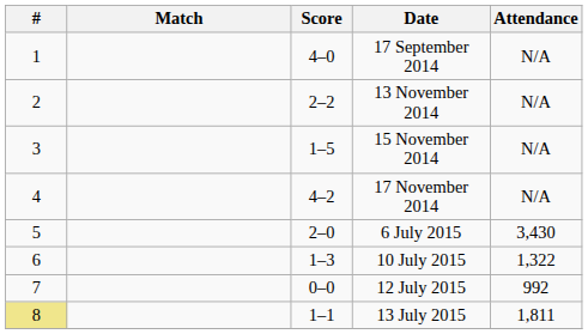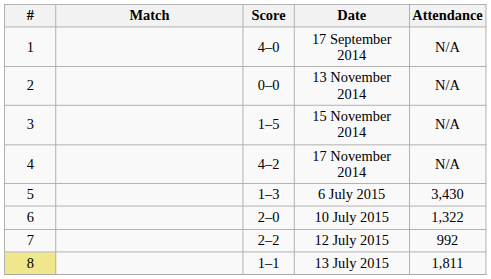 <table class="wikitable" style="font-size:100%; text-align:center;">
 <tr>
 <th width=50px>#</th>
 <th style="width:200px;">Match</th>
 <th width="50">Score</th>
 <th width="120">Date</th>
 <th width="50">Attendance</th>
 </tr>
 <tr>
 <td>1</td>
 <td></td>
 <td>4–0</td>
 <td>17 September 2014</td>
 <td>N/A</td>
 </tr>
 <tr>
 <td>2</td>
 <td></td>
-<td>2–2</td>
+<td>0–0</td>
 <td>13 November 2014</td>
 <td>N/A</td>
 </tr>
 <tr>
 <td>3</td>
 <td></td>
 <td>1–5</td>
 <td>15 November 2014</td>
 <td>N/A</td>
 </tr>
 <tr>
 <td>4</td>
 <td></td>
 <td>4–2</td>
 <td>17 November 2014</td>
 <td>N/A</td>
 </tr>
 <tr>
 <td>5</td>
 <td></td>
-<td>2–0</td>
+<td>1–3</td>
 <td>6 July 2015</td>
 <td>3,430</td>
 </tr>
 <tr>
 <td>6</td>
 <td></td>
-<td>1–3</td>
+<td>2–0</td>
 <td>10 July 2015</td>
 <td>1,322</td>
 </tr>
 <tr>
 <td>7</td>
 <td></td>
-<td>0–0</td>
+<td>2–2</td>
 <td>12 July 2015</td>
 <td>992</td>
 </tr>
 <tr>
 <td style="background: khaki;">8</td>
 <td></td>
 <td>1–1</td>
 <td>13 July 2015</td>
 <td>1,811</td>
 </tr>
 <tr>
 </tr>
 </table>
